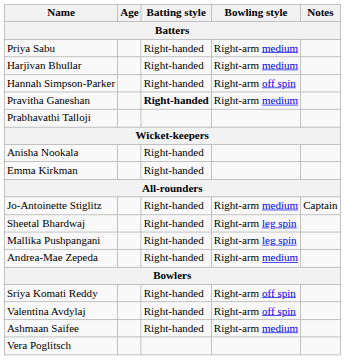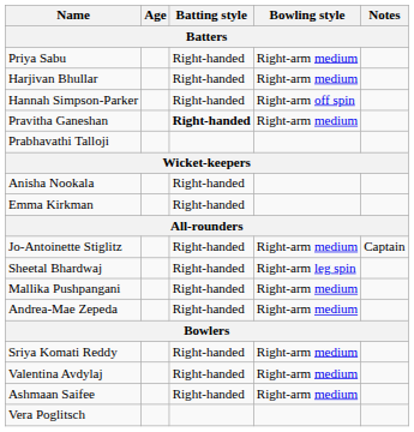 <table class="wikitable">
 <tr>
 <th>Name</th>
 <th>Age</th>
 <th>Batting style</th>
 <th>Bowling style</th>
 <th>Notes</th>
 </tr>
 <tr>
 <th colspan="5">Batters</th>
 </tr>
 <tr>
 <td>Priya Sabu</td>
 <td></td>
 <td>Right-handed</td>
 <td>Right-arm <a href='#'>medium</a></td>
 <td></td>
 </tr>
 <tr>
 <td>Harjivan Bhullar</td>
 <td></td>
 <td>Right-handed</td>
 <td>Right-arm <a href='#'>medium</a></td>
 <td></td>
 </tr>
 <tr>
 <td>Hannah Simpson-Parker</td>
 <td></td>
 <td>Right-handed</td>
 <td>Right-arm <a href='#'>off spin</a></td>
 <td></td>
 </tr>
 <tr>
 <td>Pravitha Ganeshan</td>
 <td></td>
 <td><strong>Right-handed</strong></td>
 <td>Right-arm <a href='#'>medium</a></td>
 <td></td>
 </tr>
 <tr>
 <td>Prabhavathi Talloji</td>
 <td></td>
 <td></td>
 <td></td>
 <td></td>
 </tr>
 <tr>
 <th colspan="5">Wicket-keepers</th>
 </tr>
 <tr>
 <td>Anisha Nookala</td>
 <td></td>
 <td>Right-handed</td>
 <td></td>
 <td></td>
 </tr>
 <tr>
 <td>Emma Kirkman</td>
 <td></td>
 <td>Right-handed</td>
 <td></td>
 <td></td>
 </tr>
 <tr>
 <th colspan="5">All-rounders</th>
 </tr>
 <tr>
 <td>Jo-Antoinette Stiglitz</td>
 <td></td>
 <td>Right-handed</td>
 <td>Right-arm <a href='#'>medium</a></td>
 <td>Captain</td>
 </tr>
 <tr>
 <td>Sheetal Bhardwaj</td>
 <td></td>
 <td>Right-handed</td>
 <td>Right-arm <a href='#'>leg spin</a></td>
 <td></td>
 </tr>
 <tr>
 <td>Mallika Pushpangani</td>
 <td></td>
 <td>Right-handed</td>
-<td>Right-arm <a href='#'>leg spin</a></td>
+<td>Right-arm <a href='#'>medium</a></td>
 <td></td>
 </tr>
 <tr>
 <td>Andrea-Mae Zepeda</td>
 <td></td>
 <td>Right-handed</td>
 <td>Right-arm <a href='#'>medium</a></td>
 <td></td>
 </tr>
 <tr>
 <th colspan="5">Bowlers</th>
 </tr>
 <tr>
 <td>Sriya Komati Reddy</td>
 <td></td>
 <td>Right-handed</td>
-<td>Right-arm <a href='#'>off spin</a></td>
+<td>Right-arm <a href='#'>medium</a></td>
 <td></td>
 </tr>
 <tr>
 <td>Valentina Avdylaj</td>
 <td></td>
 <td>Right-handed</td>
-<td>Right-arm <a href='#'>off spin</a></td>
+<td>Right-arm <a href='#'>medium</a></td>
 <td></td>
 </tr>
 <tr>
 <td>Ashmaan Saifee</td>
 <td></td>
 <td>Right-handed</td>
 <td>Right-arm <a href='#'>medium</a></td>
 <td></td>
 </tr>
 <tr>
 <td>Vera Poglitsch</td>
 <td></td>
 <td></td>
 <td></td>
 <td></td>
 </tr>
 </table>
